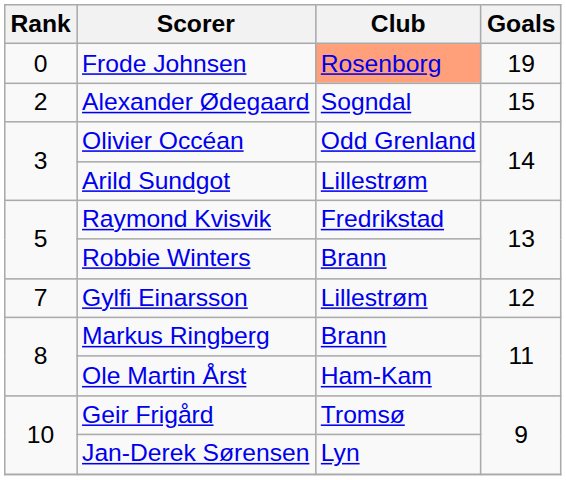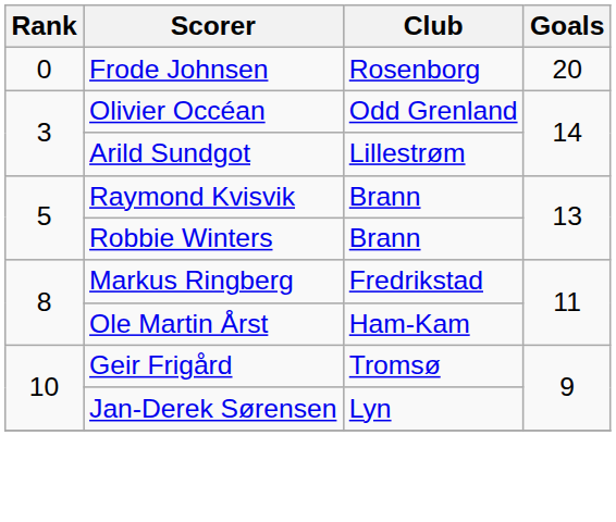 <table class="wikitable">
 <tr>
 <th>Rank</th>
 <th>Scorer</th>
 <th>Club</th>
 <th>Goals</th>
 </tr>
 <tr>
 <td align=center>0</td>
 <td> <a href='#'>Frode Johnsen</a></td>
-<td style="background: lightsalmon;"><a href='#'>Rosenborg</a></td>
-<td align=center>19</td>
-</tr>
-<tr>
-<td align=center>2</td>
-<td> <a href='#'>Alexander Ødegaard</a></td>
-<td><a href='#'>Sogndal</a></td>
-<td align=center>15</td>
+<td><a href='#'>Rosenborg</a></td>
+<td align=center>20</td>
 </tr>
 <tr>
 <td rowspan=2 align=center>3</td>
 <td> <a href='#'>Olivier Occéan</a></td>
 <td><a href='#'>Odd Grenland</a></td>
 <td rowspan=2 align=center>14</td>
 </tr>
 <tr>
 <td> <a href='#'>Arild Sundgot</a></td>
 <td><a href='#'>Lillestrøm</a></td>
 </tr>
 <tr>
 <td rowspan=2 align=center>5</td>
 <td> <a href='#'>Raymond Kvisvik</a></td>
-<td><a href='#'>Fredrikstad</a></td>
+<td><a href='#'>Brann</a></td>
 <td rowspan=2 align=center>13</td>
 </tr>
 <tr>
 <td> <a href='#'>Robbie Winters</a></td>
 <td><a href='#'>Brann</a></td>
 </tr>
 <tr>
-<td align=center>7</td>
-<td> <a href='#'>Gylfi Einarsson</a></td>
-<td><a href='#'>Lillestrøm</a></td>
-<td align=center>12</td>
-</tr>
-<tr>
 <td rowspan=2 align=center>8</td>
 <td> <a href='#'>Markus Ringberg</a></td>
-<td><a href='#'>Brann</a></td>
+<td><a href='#'>Fredrikstad</a></td>
 <td rowspan=2 align=center>11</td>
 </tr>
 <tr>
 <td> <a href='#'>Ole Martin Årst</a></td>
 <td><a href='#'>Ham-Kam</a></td>
 </tr>
 <tr>
 <td rowspan=2 align=center>10</td>
 <td> <a href='#'>Geir Frigård</a></td>
 <td><a href='#'>Tromsø</a></td>
 <td rowspan=2 align=center>9</td>
 </tr>
 <tr>
 <td> <a href='#'>Jan-Derek Sørensen</a></td>
 <td><a href='#'>Lyn</a></td>
 </tr>
 <tr>
 </tr>
 </table>
